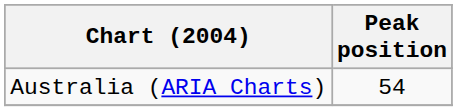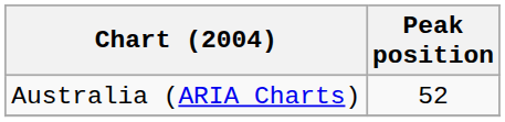 <table class="wikitable sortable">
 <tr>
 <th>Chart (2004)</th>
 <th>Peak<br>position</th>
 </tr>
 <tr>
 <td>Australia (<a href='#'>ARIA Charts</a>)</td>
-<td style="text-align:center;">54</td>
+<td style="text-align:center;">52</td>
 </tr>
 <tr>
 </tr>
 </table>
